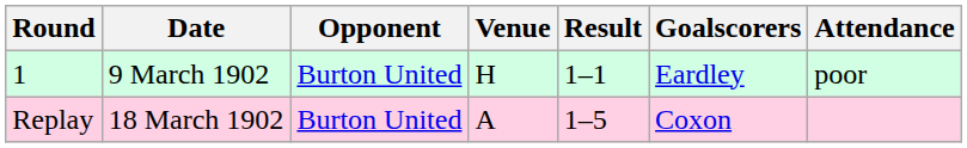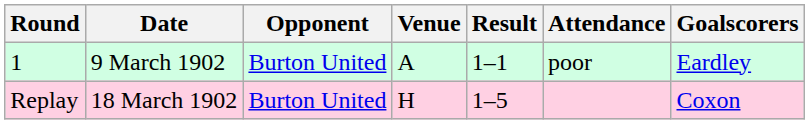 <table class="wikitable">
 <tr>
 <th>Round</th>
 <th>Date</th>
 <th>Opponent</th>
 <th>Venue</th>
 <th>Result</th>
+<th>Attendance</th>
 <th>Goalscorers</th>
-<th>Attendance</th>
 </tr>
 <tr style="background-color: #d0ffe3;">
 <td>1</td>
 <td>9 March 1902</td>
 <td><a href='#'>Burton United</a></td>
-<td>H</td>
+<td>A</td>
 <td>1–1</td>
+<td>poor</td>
 <td><a href='#'>Eardley</a></td>
-<td>poor</td>
 </tr>
 <tr style="background-color: #ffd0e3;">
 <td>Replay</td>
 <td>18 March 1902</td>
 <td><a href='#'>Burton United</a></td>
-<td>A</td>
+<td>H</td>
 <td>1–5</td>
+<td></td>
 <td><a href='#'>Coxon</a></td>
-<td></td>
 </tr>
 </table>
